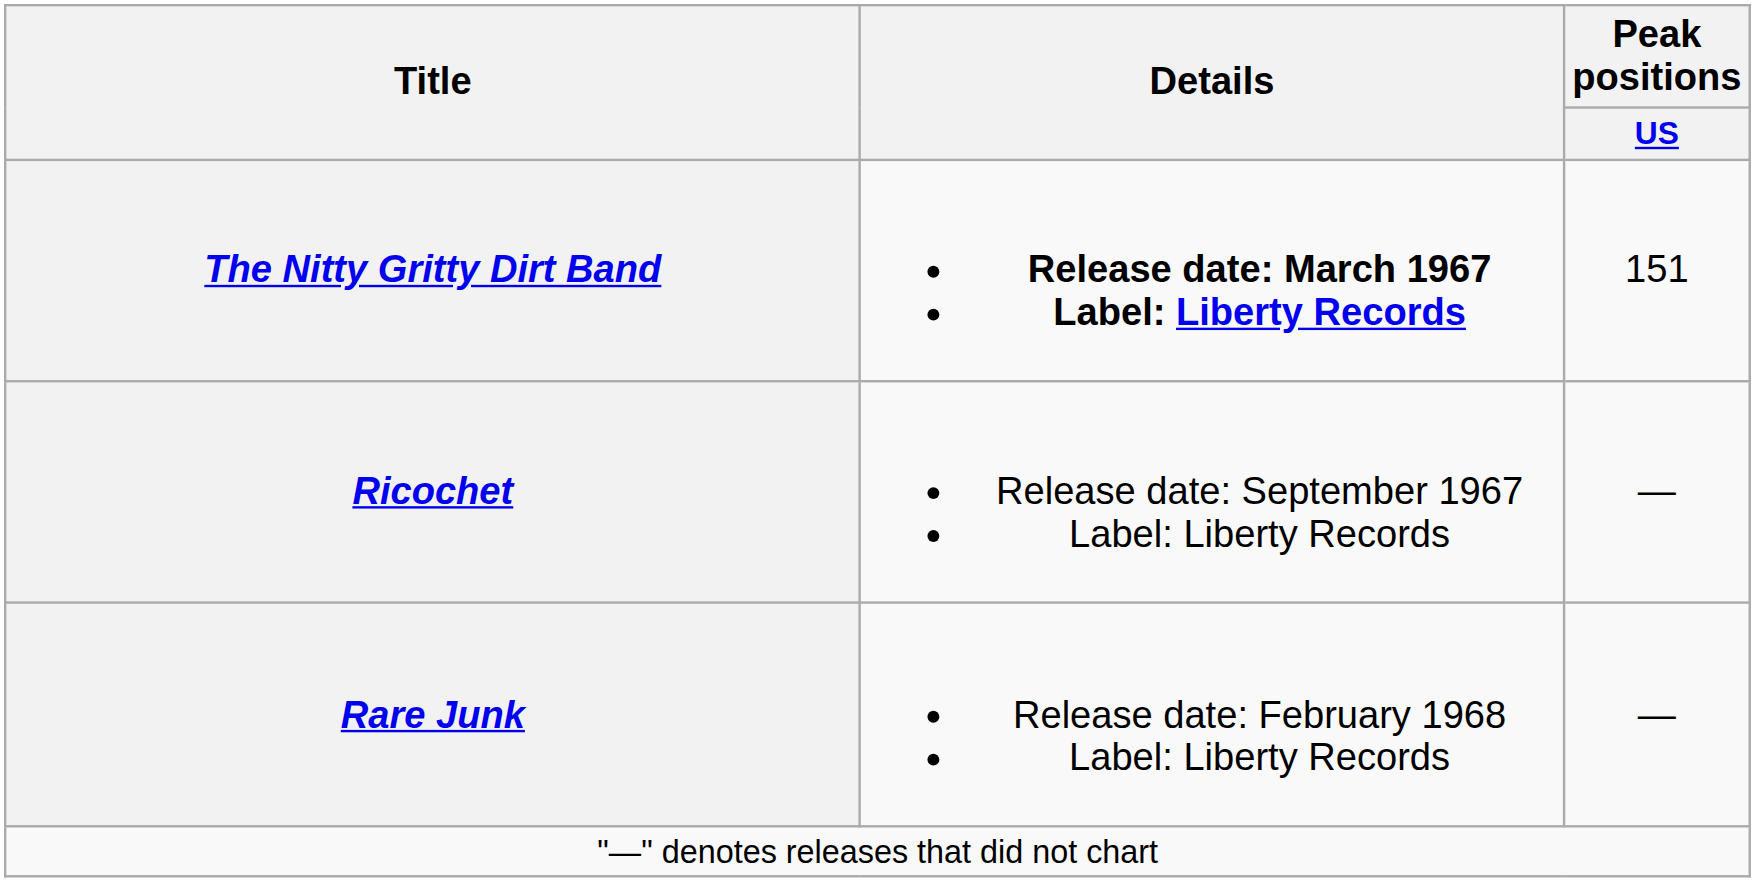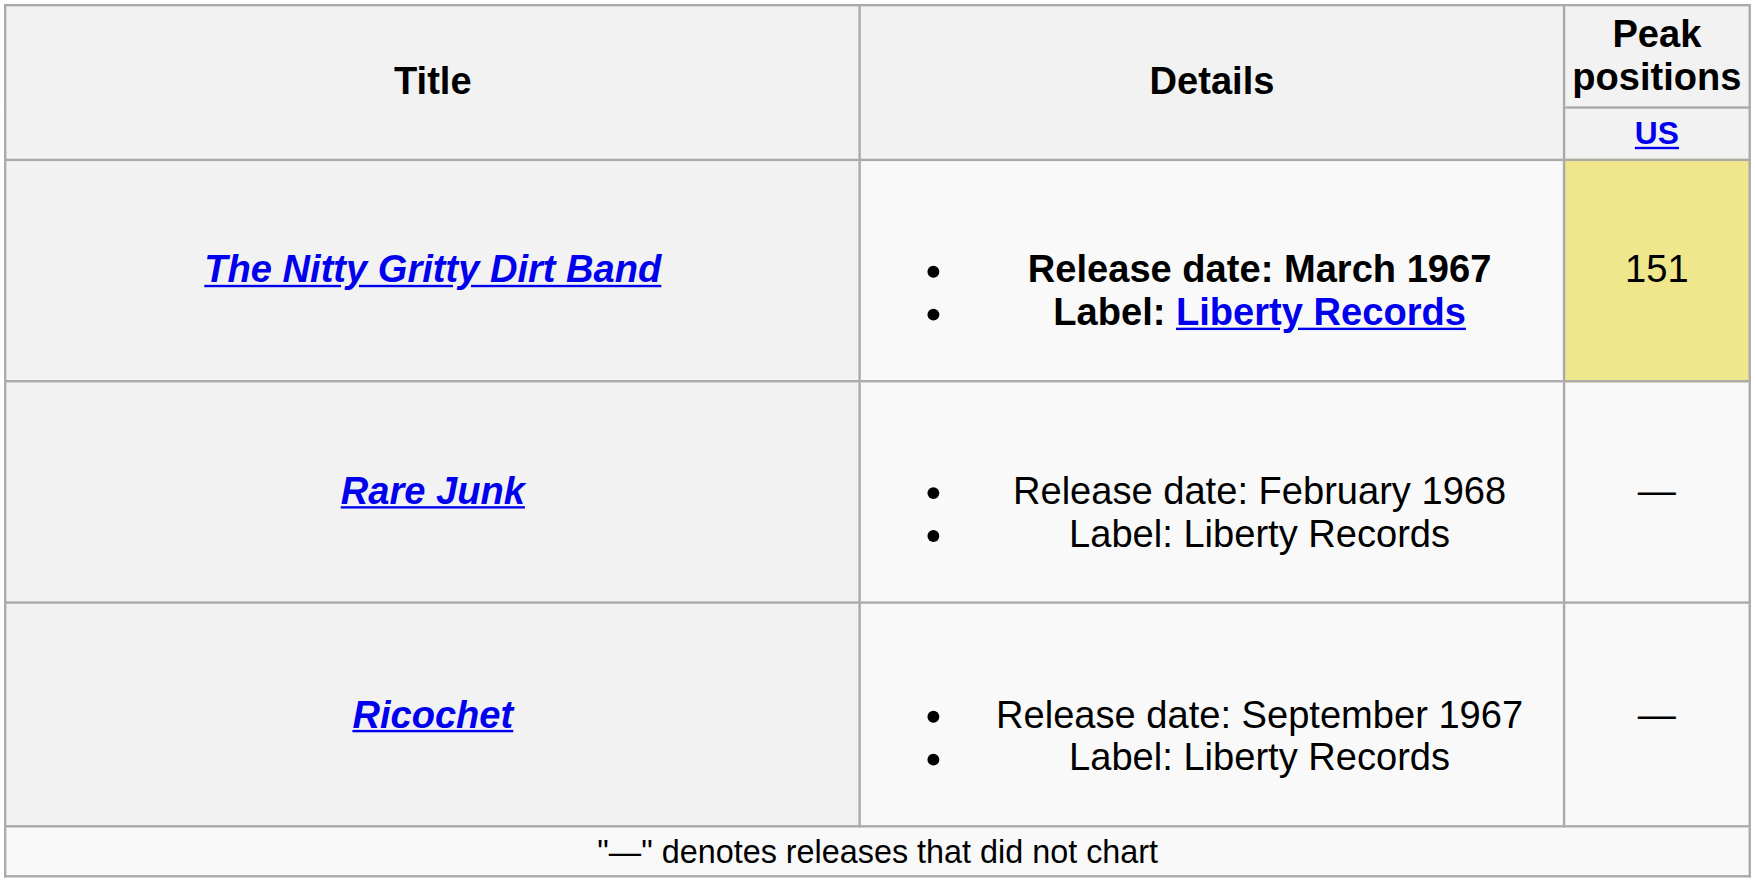 <table class="wikitable plainrowheaders" style="text-align:center;">
 <tr>
 <th rowspan="2" style="width:22em;">Title</th>
 <th rowspan="2" style="width:18em;">Details</th>
 <th>Peak positions</th>
 </tr>
 <tr style="font-size:smaller;">
 <th width="65"><a href='#'>US</a></th>
 </tr>
 <tr>
 <th scope="row"><em><a href='#'>The Nitty Gritty Dirt Band</a></em></th>
 <td><strong><br><ul><li>Release date: March 1967</li><li>Label: <a href='#'>Liberty Records</a></li></ul></strong></td>
-<td>151</td>
+<td style="background: khaki;">151</td>
+</tr>
+<tr>
+<th scope="row"><em><a href='#'>Rare Junk</a></em></th>
+<td><br><ul><li>Release date: February 1968</li><li>Label: Liberty Records</li></ul></td>
+<td>—</td>
 </tr>
 <tr>
 <th scope="row"><em><a href='#'>Ricochet</a></em></th>
 <td><br><ul><li>Release date: September 1967</li><li>Label: Liberty Records</li></ul></td>
 <td>—</td>
 </tr>
 <tr>
-<th scope="row"><em><a href='#'>Rare Junk</a></em></th>
-<td><br><ul><li>Release date: February 1968</li><li>Label: Liberty Records</li></ul></td>
-<td>—</td>
-</tr>
-<tr>
 <td colspan="3" style="font-size:85%">"—" denotes releases that did not chart</td>
 </tr>
 </table>
